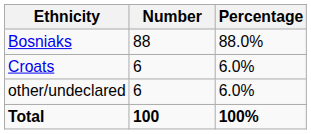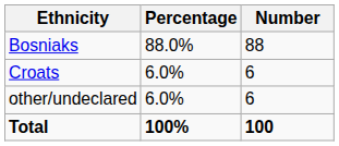 <table class="wikitable">
 <tr>
 <th width="100px">Ethnicity</th>
+<th width="80px">Percentage</th>
 <th width="80px">Number</th>
-<th width="80px">Percentage</th>
 </tr>
 <tr>
 <td><a href='#'>Bosniaks</a></td>
+<td>88.0%</td>
 <td>88</td>
-<td>88.0%</td>
 </tr>
 <tr>
 <td><a href='#'>Croats</a></td>
+<td>6.0%</td>
 <td>6</td>
-<td>6.0%</td>
 </tr>
 <tr>
 <td>other/undeclared</td>
+<td>6.0%</td>
 <td>6</td>
-<td>6.0%</td>
 </tr>
 <tr>
 <td><strong>Total</strong></td>
+<td><strong>100%</strong></td>
 <td><strong>100</strong></td>
-<td><strong>100%</strong></td>
 </tr>
 </table>
